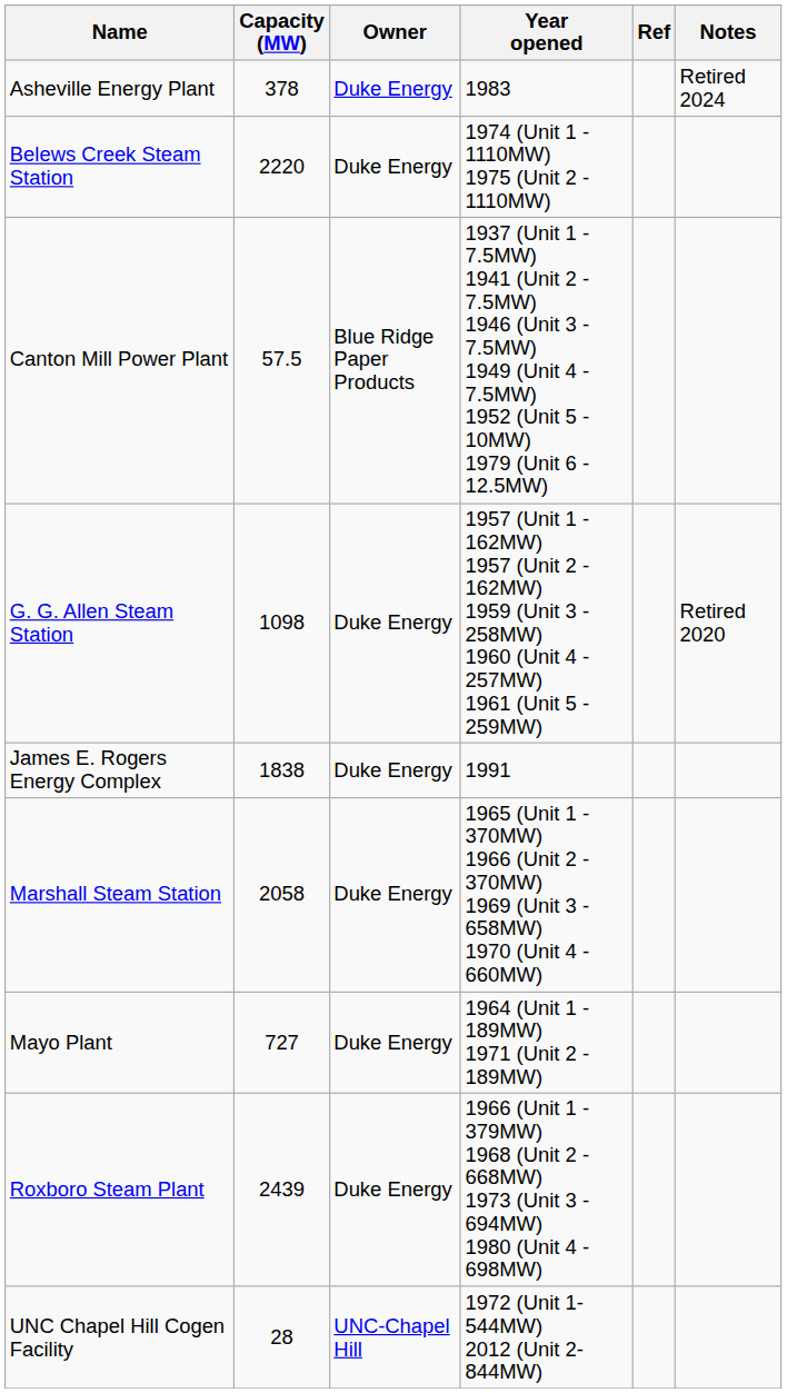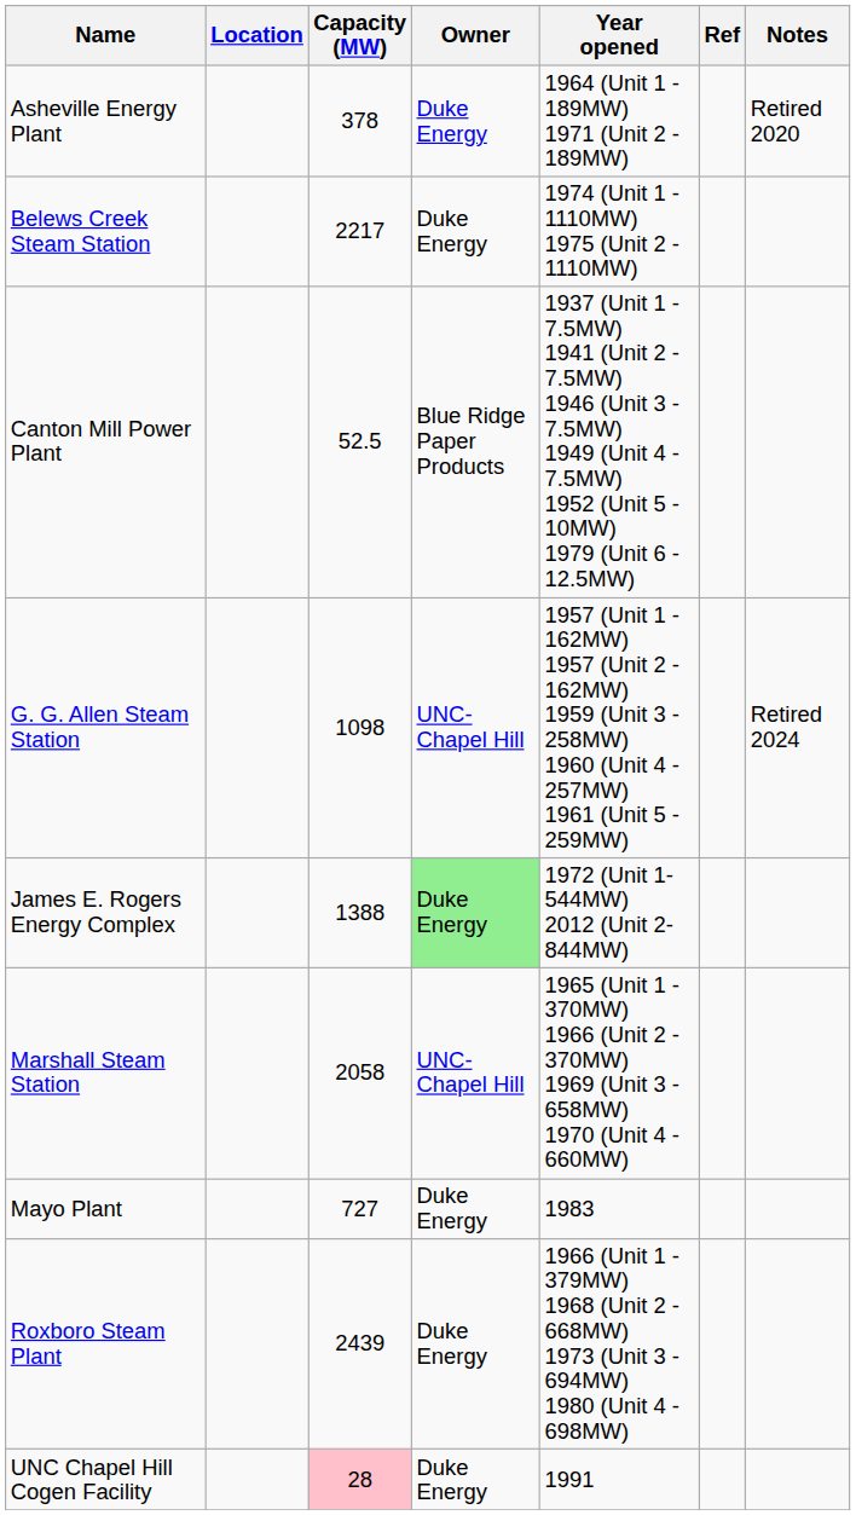 <table class="wikitable sortable">
 <tr>
 <th>Name</th>
+<th><a href='#'>Location</a></th>
 <th>Capacity<br>(<a href='#'>MW</a>)</th>
 <th>Owner</th>
 <th>Year<br>opened</th>
 <th>Ref</th>
 <th>Notes</th>
 </tr>
 <tr>
 <td>Asheville Energy Plant</td>
+<td></td>
 <td align=center>378</td>
 <td><a href='#'>Duke Energy</a></td>
-<td>1983</td>
+<td>1964 (Unit 1 - 189MW)<br>1971 (Unit 2 - 189MW)</td>
 <td></td>
-<td>Retired 2024</td>
+<td>Retired 2020</td>
 </tr>
 <tr>
 <td><a href='#'>Belews Creek Steam Station</a></td>
-<td align=center>2220</td>
+<td></td>
+<td align=center>2217</td>
 <td>Duke Energy</td>
 <td>1974 (Unit 1 - 1110MW)<br>1975 (Unit 2 - 1110MW)</td>
 <td></td>
 <td></td>
 </tr>
 <tr>
 <td>Canton Mill Power Plant</td>
-<td align=center>57.5</td>
+<td></td>
+<td align=center>52.5</td>
 <td>Blue Ridge<br>Paper Products</td>
 <td>1937 (Unit 1 - 7.5MW)<br>1941 (Unit 2 - 7.5MW)<br>1946 (Unit 3 - 7.5MW)<br>1949 (Unit 4 - 7.5MW)<br>1952 (Unit 5 - 10MW)<br>1979 (Unit 6 - 12.5MW)</td>
 <td></td>
 <td></td>
 </tr>
 <tr>
 <td><a href='#'>G. G. Allen Steam Station</a></td>
+<td></td>
 <td align=center>1098</td>
-<td>Duke Energy</td>
+<td><a href='#'>UNC-Chapel Hill</a></td>
 <td>1957 (Unit 1 - 162MW)<br>1957 (Unit 2 - 162MW)<br>1959 (Unit 3 - 258MW)<br>1960 (Unit 4 - 257MW)<br>1961 (Unit 5 - 259MW)</td>
 <td></td>
-<td>Retired 2020</td>
+<td>Retired 2024</td>
 </tr>
 <tr>
 <td>James E. Rogers Energy Complex</td>
-<td align=center>1838</td>
-<td>Duke Energy</td>
-<td>1991</td>
+<td></td>
+<td align=center>1388</td>
+<td style="background: lightgreen;">Duke Energy</td>
+<td>1972 (Unit 1- 544MW)<br>2012 (Unit 2- 844MW)</td>
 <td></td>
 <td></td>
 </tr>
 <tr>
 <td><a href='#'>Marshall Steam Station</a></td>
+<td></td>
 <td align=center>2058</td>
-<td>Duke Energy</td>
+<td><a href='#'>UNC-Chapel Hill</a></td>
 <td>1965 (Unit 1 - 370MW)<br>1966 (Unit 2 - 370MW)<br>1969 (Unit 3 - 658MW)<br>1970 (Unit 4 - 660MW)</td>
 <td></td>
 <td></td>
 </tr>
 <tr>
 <td>Mayo Plant</td>
+<td></td>
 <td align=center>727</td>
 <td>Duke Energy</td>
-<td>1964 (Unit 1 - 189MW)<br>1971 (Unit 2 - 189MW)</td>
+<td>1983</td>
 <td></td>
 <td></td>
 </tr>
 <tr>
 <td><a href='#'>Roxboro Steam Plant</a></td>
+<td></td>
 <td align=center>2439</td>
 <td>Duke Energy</td>
 <td>1966 (Unit 1 - 379MW)<br>1968 (Unit 2 - 668MW)<br>1973 (Unit 3 - 694MW)<br>1980 (Unit 4 - 698MW)</td>
 <td></td>
 <td></td>
 </tr>
 <tr>
 <td>UNC Chapel Hill Cogen Facility</td>
-<td align=center>28</td>
-<td><a href='#'>UNC-Chapel Hill</a></td>
-<td>1972 (Unit 1- 544MW)<br>2012 (Unit 2- 844MW)</td>
+<td></td>
+<td align=center style="background: pink;">28</td>
+<td>Duke Energy</td>
+<td>1991</td>
 <td></td>
 <td></td>
 </tr>
 </table>
